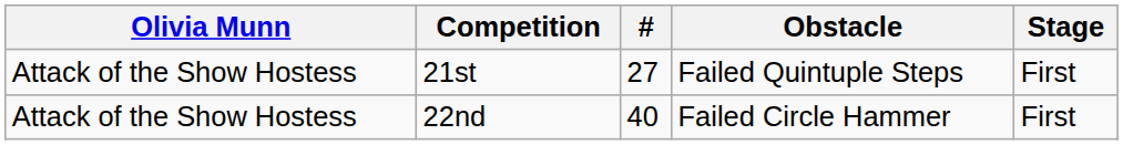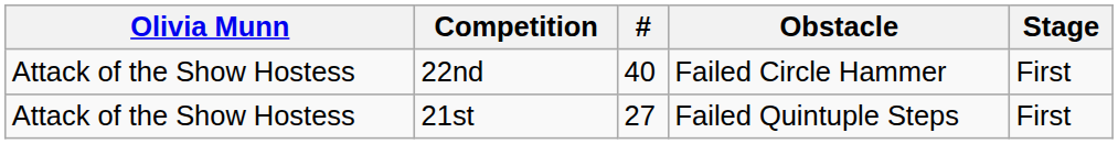 <table class="wikitable" width=50%>
 <tr>
 <th><a href='#'>Olivia Munn</a></th>
 <th>Competition</th>
 <th>#</th>
 <th>Obstacle</th>
 <th>Stage</th>
 </tr>
 <tr>
 <td>Attack of the Show Hostess</td>
+<td>22nd</td>
+<td>40</td>
+<td>Failed Circle Hammer</td>
+<td>First</td>
+</tr>
+<tr>
+<td>Attack of the Show Hostess</td>
 <td>21st</td>
 <td>27</td>
 <td>Failed Quintuple Steps</td>
 <td>First</td>
 </tr>
-<tr>
-<td>Attack of the Show Hostess</td>
-<td>22nd</td>
-<td>40</td>
-<td>Failed Circle Hammer</td>
-<td>First</td>
-</tr>
 </table>
